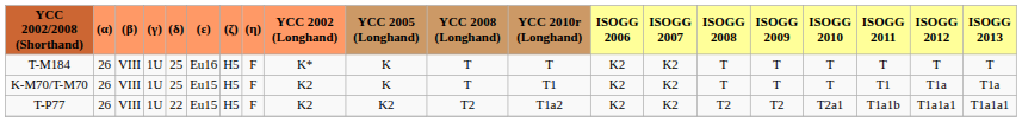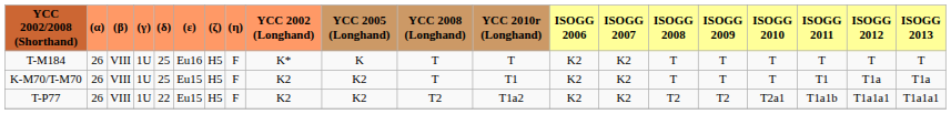 <table class="wikitable" style="text-align:center">
 <tr>
 <th style="background:#c63;">YCC 2002/2008 (Shorthand)</th>
 <th style="background:#f96;">(α)</th>
 <th style="background:#f96;">(β)</th>
 <th style="background:#f96;">(γ)</th>
 <th style="background:#f96;">(δ)</th>
 <th style="background:#f96;">(ε)</th>
 <th style="background:#f96;">(ζ)</th>
 <th style="background:#f96;">(η)</th>
 <th style="background:#f96;">YCC 2002 (Longhand)</th>
 <th style="background:#c96;">YCC 2005 (Longhand)</th>
 <th style="background:#c96;">YCC 2008 (Longhand)</th>
 <th style="background:#c96;">YCC 2010r (Longhand)</th>
 <th style="background:#ff9;">ISOGG 2006</th>
 <th style="background:#ff9;">ISOGG 2007</th>
 <th style="background:#ff9;">ISOGG 2008</th>
 <th style="background:#ff9;">ISOGG 2009</th>
 <th style="background:#ff9;">ISOGG 2010</th>
 <th style="background:#ff9;">ISOGG 2011</th>
 <th style="background:#ff9;">ISOGG 2012</th>
 <th style="background:#ff9;">ISOGG 2013</th>
 </tr>
 <tr>
 <td>T-M184</td>
 <td>26</td>
 <td>VIII</td>
 <td>1U</td>
 <td>25</td>
 <td>Eu16</td>
 <td>H5</td>
 <td>F</td>
 <td>K*</td>
 <td>K</td>
 <td>T</td>
 <td>T</td>
 <td>K2</td>
 <td>K2</td>
 <td>T</td>
 <td>T</td>
 <td>T</td>
 <td>T</td>
 <td>T</td>
 <td>T</td>
 </tr>
 <tr>
 <td>K-M70/T-M70</td>
 <td>26</td>
 <td>VIII</td>
 <td>1U</td>
 <td>25</td>
 <td>Eu15</td>
 <td>H5</td>
 <td>F</td>
 <td>K2</td>
-<td>K</td>
+<td>K2</td>
 <td>T</td>
 <td>T1</td>
 <td>K2</td>
 <td>K2</td>
 <td>T</td>
 <td>T</td>
 <td>T</td>
 <td>T1</td>
 <td>T1a</td>
 <td>T1a</td>
 </tr>
 <tr>
 <td>T-P77</td>
 <td>26</td>
 <td>VIII</td>
 <td>1U</td>
 <td>22</td>
 <td>Eu15</td>
 <td>H5</td>
 <td>F</td>
 <td>K2</td>
 <td>K2</td>
 <td>T2</td>
 <td>T1a2</td>
 <td>K2</td>
 <td>K2</td>
 <td>T2</td>
 <td>T2</td>
 <td>T2a1</td>
 <td>T1a1b</td>
 <td>T1a1a1</td>
 <td>T1a1a1</td>
 </tr>
 <tr>
 </tr>
 </table>
